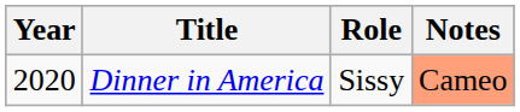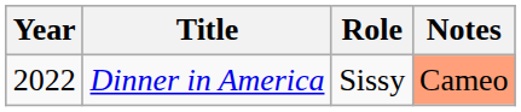 <table class="wikitable plainrowheaders">
 <tr>
 <th scope="col">Year</th>
 <th scope="col">Title</th>
 <th scope="col">Role</th>
 <th scope="col">Notes</th>
 </tr>
 <tr>
-<td>2020</td>
+<td>2022</td>
 <td><em><a href='#'>Dinner in America</a></em></td>
 <td>Sissy</td>
 <td style="background: lightsalmon;">Cameo</td>
 </tr>
 </table>
